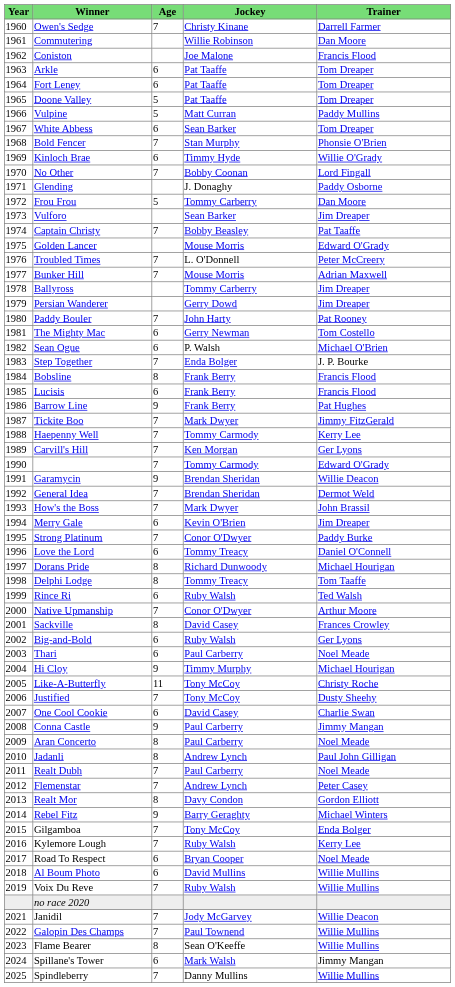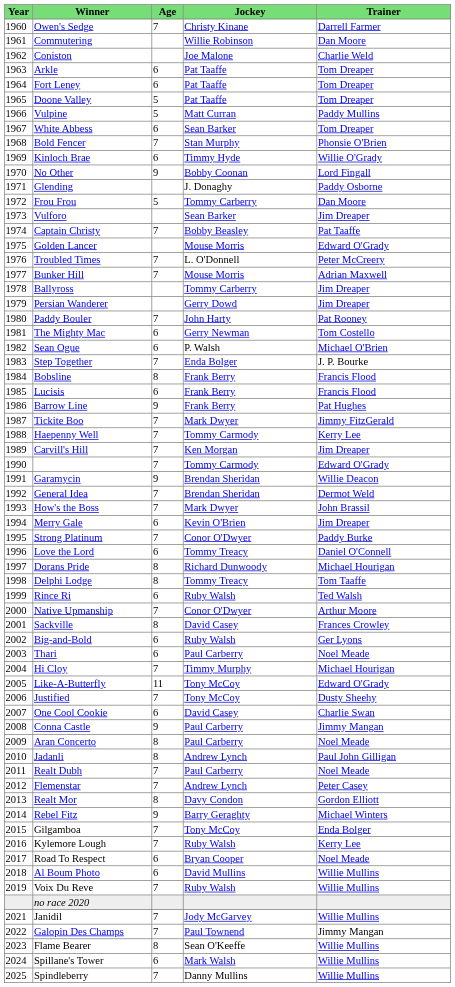 <table class = "sortable" | border="1" style="border-collapse: collapse; font-size:90%">
 <tr bgcolor="#77dd77" align="center">
 <th width="36px"><strong>Year</strong><br></th>
 <th width="160px"><strong>Winner</strong><br></th>
 <th width="40px"><strong>Age</strong><br></th>
 <th width="180px"><strong>Jockey</strong><br></th>
 <th width="180px"><strong>Trainer</strong><br></th>
 </tr>
 <tr>
 <td>1960</td>
 <td><a href='#'>Owen's Sedge</a></td>
 <td>7</td>
 <td><a href='#'>Christy Kinane</a></td>
 <td><a href='#'>Darrell Farmer</a></td>
 </tr>
 <tr>
 <td>1961</td>
 <td><a href='#'>Commutering</a></td>
 <td></td>
 <td><a href='#'>Willie Robinson</a></td>
 <td><a href='#'>Dan Moore</a></td>
 </tr>
 <tr>
 <td>1962</td>
 <td><a href='#'>Coniston</a></td>
 <td></td>
 <td><a href='#'>Joe Malone</a></td>
-<td><a href='#'>Francis Flood</a></td>
+<td><a href='#'>Charlie Weld</a></td>
 </tr>
 <tr>
 <td>1963</td>
 <td><a href='#'>Arkle</a></td>
 <td>6</td>
 <td><a href='#'>Pat Taaffe</a></td>
 <td><a href='#'>Tom Dreaper</a></td>
 </tr>
 <tr>
 <td>1964</td>
 <td><a href='#'>Fort Leney</a></td>
 <td>6</td>
 <td><a href='#'>Pat Taaffe</a></td>
 <td><a href='#'>Tom Dreaper</a></td>
 </tr>
 <tr>
 <td>1965</td>
 <td><a href='#'>Doone Valley</a></td>
 <td>5</td>
 <td><a href='#'>Pat Taaffe</a></td>
 <td><a href='#'>Tom Dreaper</a></td>
 </tr>
 <tr>
 <td>1966</td>
 <td><a href='#'>Vulpine</a></td>
 <td>5</td>
 <td><a href='#'>Matt Curran</a></td>
 <td><a href='#'>Paddy Mullins</a></td>
 </tr>
 <tr>
 <td>1967</td>
 <td><a href='#'>White Abbess</a></td>
 <td>6</td>
 <td><a href='#'>Sean Barker</a></td>
 <td><a href='#'>Tom Dreaper</a></td>
 </tr>
 <tr>
 <td>1968</td>
 <td><a href='#'>Bold Fencer</a></td>
 <td>7</td>
 <td><a href='#'>Stan Murphy</a></td>
 <td><a href='#'>Phonsie O'Brien</a></td>
 </tr>
 <tr>
 <td>1969</td>
 <td><a href='#'>Kinloch Brae</a></td>
 <td>6</td>
 <td><a href='#'>Timmy Hyde</a></td>
 <td><a href='#'>Willie O'Grady</a></td>
 </tr>
 <tr>
 <td>1970</td>
 <td><a href='#'>No Other</a></td>
-<td>7</td>
+<td>9</td>
 <td><a href='#'>Bobby Coonan</a></td>
 <td><a href='#'>Lord Fingall</a></td>
 </tr>
 <tr>
 <td>1971</td>
 <td><a href='#'>Glending</a></td>
 <td></td>
 <td>J. Donaghy</td>
 <td><a href='#'>Paddy Osborne</a></td>
 </tr>
 <tr>
 <td>1972</td>
 <td><a href='#'>Frou Frou</a></td>
 <td>5</td>
 <td><a href='#'>Tommy Carberry</a></td>
 <td><a href='#'>Dan Moore</a></td>
 </tr>
 <tr>
 <td>1973</td>
 <td><a href='#'>Vulforo</a></td>
 <td></td>
 <td><a href='#'>Sean Barker</a></td>
 <td><a href='#'>Jim Dreaper</a></td>
 </tr>
 <tr>
 <td>1974</td>
 <td><a href='#'>Captain Christy</a></td>
 <td>7</td>
 <td><a href='#'>Bobby Beasley</a></td>
 <td><a href='#'>Pat Taaffe</a></td>
 </tr>
 <tr>
 <td>1975</td>
 <td><a href='#'>Golden Lancer</a></td>
 <td></td>
 <td><a href='#'>Mouse Morris</a></td>
 <td><a href='#'>Edward O'Grady</a></td>
 </tr>
 <tr>
 <td>1976</td>
 <td><a href='#'>Troubled Times</a></td>
 <td>7</td>
 <td>L. O'Donnell</td>
 <td><a href='#'>Peter McCreery</a></td>
 </tr>
 <tr>
 <td>1977</td>
 <td><a href='#'>Bunker Hill</a></td>
 <td>7</td>
 <td><a href='#'>Mouse Morris</a></td>
 <td><a href='#'>Adrian Maxwell</a></td>
 </tr>
 <tr>
 <td>1978</td>
 <td><a href='#'>Ballyross</a></td>
 <td></td>
 <td><a href='#'>Tommy Carberry</a></td>
 <td><a href='#'>Jim Dreaper</a></td>
 </tr>
 <tr>
 <td>1979</td>
 <td><a href='#'>Persian Wanderer</a></td>
 <td></td>
 <td><a href='#'>Gerry Dowd</a></td>
 <td><a href='#'>Jim Dreaper</a></td>
 </tr>
 <tr>
 <td>1980</td>
 <td><a href='#'>Paddy Bouler</a></td>
 <td>7</td>
 <td><a href='#'>John Harty</a></td>
 <td><a href='#'>Pat Rooney</a></td>
 </tr>
 <tr>
 <td>1981</td>
 <td><a href='#'>The Mighty Mac</a></td>
 <td>6</td>
 <td><a href='#'>Gerry Newman</a></td>
 <td><a href='#'>Tom Costello</a></td>
 </tr>
 <tr>
 <td>1982</td>
 <td><a href='#'>Sean Ogue</a></td>
 <td>6</td>
 <td>P. Walsh</td>
 <td><a href='#'>Michael O'Brien</a></td>
 </tr>
 <tr>
 <td>1983</td>
 <td><a href='#'>Step Together</a></td>
 <td>7</td>
 <td><a href='#'>Enda Bolger</a></td>
 <td>J. P. Bourke</td>
 </tr>
 <tr>
 <td>1984</td>
 <td><a href='#'>Bobsline</a></td>
 <td>8</td>
 <td><a href='#'>Frank Berry</a></td>
 <td><a href='#'>Francis Flood</a></td>
 </tr>
 <tr>
 <td>1985</td>
 <td><a href='#'>Lucisis</a></td>
 <td>6</td>
 <td><a href='#'>Frank Berry</a></td>
 <td><a href='#'>Francis Flood</a></td>
 </tr>
 <tr>
 <td>1986</td>
 <td><a href='#'>Barrow Line</a></td>
 <td>9</td>
 <td><a href='#'>Frank Berry</a></td>
 <td><a href='#'>Pat Hughes</a></td>
 </tr>
 <tr>
 <td>1987</td>
 <td><a href='#'>Tickite Boo</a></td>
 <td>7</td>
 <td><a href='#'>Mark Dwyer</a></td>
 <td><a href='#'>Jimmy FitzGerald</a></td>
 </tr>
 <tr>
 <td>1988</td>
 <td><a href='#'>Haepenny Well</a></td>
 <td>7</td>
 <td><a href='#'>Tommy Carmody</a></td>
 <td><a href='#'>Kerry Lee</a></td>
 </tr>
 <tr>
 <td>1989</td>
 <td><a href='#'>Carvill's Hill</a></td>
 <td>7</td>
 <td><a href='#'>Ken Morgan</a></td>
-<td><a href='#'>Ger Lyons</a></td>
+<td><a href='#'>Jim Dreaper</a></td>
 </tr>
 <tr>
 <td>1990</td>
 <td><a href='#'></a></td>
 <td>7</td>
 <td><a href='#'>Tommy Carmody</a></td>
 <td><a href='#'>Edward O'Grady</a></td>
 </tr>
 <tr>
 <td>1991</td>
 <td><a href='#'>Garamycin</a></td>
 <td>9</td>
 <td><a href='#'>Brendan Sheridan</a></td>
 <td><a href='#'>Willie Deacon</a></td>
 </tr>
 <tr>
 <td>1992</td>
 <td><a href='#'>General Idea</a></td>
 <td>7</td>
 <td><a href='#'>Brendan Sheridan</a></td>
 <td><a href='#'>Dermot Weld</a></td>
 </tr>
 <tr>
 <td>1993</td>
 <td><a href='#'>How's the Boss</a></td>
 <td>7</td>
 <td><a href='#'>Mark Dwyer</a></td>
 <td><a href='#'>John Brassil</a></td>
 </tr>
 <tr>
 <td>1994</td>
 <td><a href='#'>Merry Gale</a></td>
 <td>6</td>
 <td><a href='#'>Kevin O'Brien</a></td>
 <td><a href='#'>Jim Dreaper</a></td>
 </tr>
 <tr>
 <td>1995</td>
 <td><a href='#'>Strong Platinum</a></td>
 <td>7</td>
 <td><a href='#'>Conor O'Dwyer</a></td>
 <td><a href='#'>Paddy Burke</a></td>
 </tr>
 <tr>
 <td>1996</td>
 <td><a href='#'>Love the Lord</a></td>
 <td>6</td>
 <td><a href='#'>Tommy Treacy</a></td>
 <td><a href='#'>Daniel O'Connell</a></td>
 </tr>
 <tr>
 <td>1997</td>
 <td><a href='#'>Dorans Pride</a></td>
 <td>8</td>
 <td><a href='#'>Richard Dunwoody</a></td>
 <td><a href='#'>Michael Hourigan</a></td>
 </tr>
 <tr>
 <td>1998</td>
 <td><a href='#'>Delphi Lodge</a></td>
 <td>8</td>
 <td><a href='#'>Tommy Treacy</a></td>
 <td><a href='#'>Tom Taaffe</a></td>
 </tr>
 <tr>
 <td>1999</td>
 <td><a href='#'>Rince Ri</a></td>
 <td>6</td>
 <td><a href='#'>Ruby Walsh</a></td>
 <td><a href='#'>Ted Walsh</a></td>
 </tr>
 <tr>
 <td>2000</td>
 <td><a href='#'>Native Upmanship</a></td>
 <td>7</td>
 <td><a href='#'>Conor O'Dwyer</a></td>
 <td><a href='#'>Arthur Moore</a></td>
 </tr>
 <tr>
 <td>2001</td>
 <td><a href='#'>Sackville</a></td>
 <td>8</td>
 <td><a href='#'>David Casey</a></td>
 <td><a href='#'>Frances Crowley</a></td>
 </tr>
 <tr>
 <td>2002</td>
 <td><a href='#'>Big-and-Bold</a></td>
 <td>6</td>
 <td><a href='#'>Ruby Walsh</a></td>
 <td><a href='#'>Ger Lyons</a></td>
 </tr>
 <tr>
 <td>2003</td>
 <td><a href='#'>Thari</a></td>
 <td>6</td>
 <td><a href='#'>Paul Carberry</a></td>
 <td><a href='#'>Noel Meade</a></td>
 </tr>
 <tr>
 <td>2004</td>
 <td><a href='#'>Hi Cloy</a></td>
-<td>9</td>
+<td>7</td>
 <td><a href='#'>Timmy Murphy</a></td>
 <td><a href='#'>Michael Hourigan</a></td>
 </tr>
 <tr>
 <td>2005</td>
 <td><a href='#'>Like-A-Butterfly</a></td>
 <td>11</td>
 <td><a href='#'>Tony McCoy</a></td>
-<td><a href='#'>Christy Roche</a></td>
+<td><a href='#'>Edward O'Grady</a></td>
 </tr>
 <tr>
 <td>2006</td>
 <td><a href='#'>Justified</a></td>
 <td>7</td>
 <td><a href='#'>Tony McCoy</a></td>
 <td><a href='#'>Dusty Sheehy</a></td>
 </tr>
 <tr>
 <td>2007</td>
 <td><a href='#'>One Cool Cookie</a></td>
 <td>6</td>
 <td><a href='#'>David Casey</a></td>
 <td><a href='#'>Charlie Swan</a></td>
 </tr>
 <tr>
 <td>2008</td>
 <td><a href='#'>Conna Castle</a></td>
 <td>9</td>
 <td><a href='#'>Paul Carberry</a></td>
 <td><a href='#'>Jimmy Mangan</a></td>
 </tr>
 <tr>
 <td>2009</td>
 <td><a href='#'>Aran Concerto</a></td>
 <td>8</td>
 <td><a href='#'>Paul Carberry</a></td>
 <td><a href='#'>Noel Meade</a></td>
 </tr>
 <tr>
 <td>2010</td>
 <td><a href='#'>Jadanli</a></td>
 <td>8</td>
 <td><a href='#'>Andrew Lynch</a></td>
 <td><a href='#'>Paul John Gilligan</a></td>
 </tr>
 <tr>
 <td>2011</td>
 <td><a href='#'>Realt Dubh</a></td>
 <td>7</td>
 <td><a href='#'>Paul Carberry</a></td>
 <td><a href='#'>Noel Meade</a></td>
 </tr>
 <tr>
 <td>2012</td>
 <td><a href='#'>Flemenstar</a></td>
 <td>7</td>
 <td><a href='#'>Andrew Lynch</a></td>
 <td><a href='#'>Peter Casey</a></td>
 </tr>
 <tr>
 <td>2013</td>
 <td><a href='#'>Realt Mor</a></td>
 <td>8</td>
 <td><a href='#'>Davy Condon</a></td>
 <td><a href='#'>Gordon Elliott</a></td>
 </tr>
 <tr>
 <td>2014</td>
 <td><a href='#'>Rebel Fitz</a></td>
 <td>9</td>
 <td><a href='#'>Barry Geraghty</a></td>
 <td><a href='#'>Michael Winters</a></td>
 </tr>
 <tr>
 <td>2015</td>
 <td>Gilgamboa</td>
 <td>7</td>
 <td><a href='#'>Tony McCoy</a></td>
 <td><a href='#'>Enda Bolger</a></td>
 </tr>
 <tr>
 <td>2016</td>
 <td>Kylemore Lough</td>
 <td>7</td>
 <td><a href='#'>Ruby Walsh</a></td>
 <td><a href='#'>Kerry Lee</a></td>
 </tr>
 <tr>
 <td>2017</td>
 <td>Road To Respect</td>
 <td>6</td>
 <td><a href='#'>Bryan Cooper</a></td>
 <td><a href='#'>Noel Meade</a></td>
 </tr>
 <tr>
 <td>2018</td>
 <td><a href='#'>Al Boum Photo</a></td>
 <td>6</td>
 <td><a href='#'>David Mullins</a></td>
 <td><a href='#'>Willie Mullins</a></td>
 </tr>
 <tr>
 <td>2019</td>
 <td>Voix Du Reve</td>
 <td>7</td>
 <td><a href='#'>Ruby Walsh</a></td>
 <td><a href='#'>Willie Mullins</a></td>
 </tr>
 <tr bgcolor="#eeeeee">
 <td data-sort-value="2020"></td>
 <td><em>no race 2020</em></td>
 <td></td>
 <td></td>
 <td></td>
 </tr>
 <tr>
 <td>2021</td>
 <td>Janidil</td>
 <td>7</td>
 <td><a href='#'>Jody McGarvey</a></td>
-<td><a href='#'>Willie Deacon</a></td>
+<td><a href='#'>Willie Mullins</a></td>
 </tr>
 <tr>
 <td>2022</td>
 <td><a href='#'>Galopin Des Champs</a></td>
 <td>7</td>
 <td><a href='#'>Paul Townend</a></td>
-<td><a href='#'>Willie Mullins</a></td>
+<td>Jimmy Mangan</td>
 </tr>
 <tr>
 <td>2023</td>
 <td>Flame Bearer</td>
 <td>8</td>
 <td>Sean O'Keeffe</td>
 <td><a href='#'>Willie Mullins</a></td>
 </tr>
 <tr>
 <td>2024</td>
 <td>Spillane's Tower</td>
 <td>6</td>
 <td><a href='#'>Mark Walsh</a></td>
-<td>Jimmy Mangan</td>
+<td><a href='#'>Willie Mullins</a></td>
 </tr>
 <tr>
 <td>2025</td>
 <td>Spindleberry</td>
 <td>7</td>
 <td>Danny Mullins</td>
 <td><a href='#'>Willie Mullins</a></td>
 </tr>
 </table>
